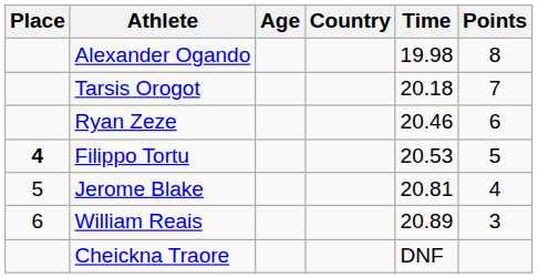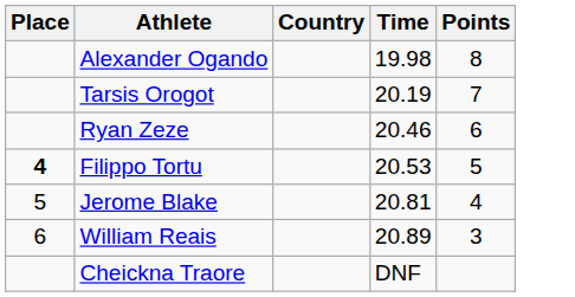 <table class="wikitable mw-datatable sortable">
 <tr>
 <th>Place</th>
 <th>Athlete</th>
-<th>Age</th>
 <th>Country</th>
 <th>Time</th>
 <th>Points</th>
 </tr>
 <tr>
 <td align=center></td>
 <td><a href='#'>Alexander Ogando</a></td>
 <td></td>
-<td></td>
 <td>19.98</td>
 <td align=center>8</td>
 </tr>
 <tr>
 <td align=center></td>
 <td><a href='#'>Tarsis Orogot</a></td>
 <td></td>
-<td></td>
-<td>20.18</td>
+<td>20.19</td>
 <td align=center>7</td>
 </tr>
 <tr>
 <td align=center></td>
 <td><a href='#'>Ryan Zeze</a></td>
-<td></td>
 <td></td>
 <td>20.46</td>
 <td align=center>6</td>
 </tr>
 <tr>
 <td align=center><strong>4</strong></td>
 <td><a href='#'>Filippo Tortu</a></td>
 <td></td>
-<td></td>
 <td>20.53</td>
 <td align=center>5</td>
 </tr>
 <tr>
 <td align=center>5</td>
 <td><a href='#'>Jerome Blake</a></td>
-<td></td>
 <td></td>
 <td>20.81</td>
 <td align=center>4</td>
 </tr>
 <tr>
 <td align=center>6</td>
 <td><a href='#'>William Reais</a></td>
 <td></td>
-<td></td>
 <td>20.89</td>
 <td align=center>3</td>
 </tr>
 <tr>
 <td align=center></td>
 <td><a href='#'>Cheickna Traore</a></td>
 <td></td>
-<td></td>
 <td>DNF</td>
 <td align=center></td>
 </tr>
 </table>
